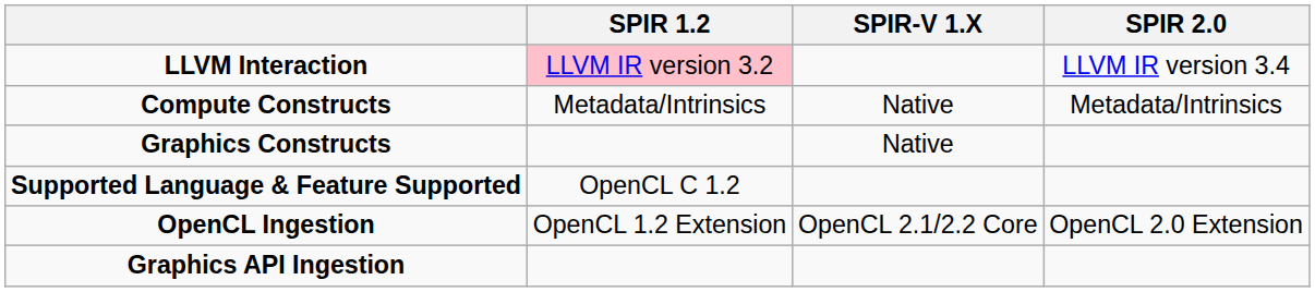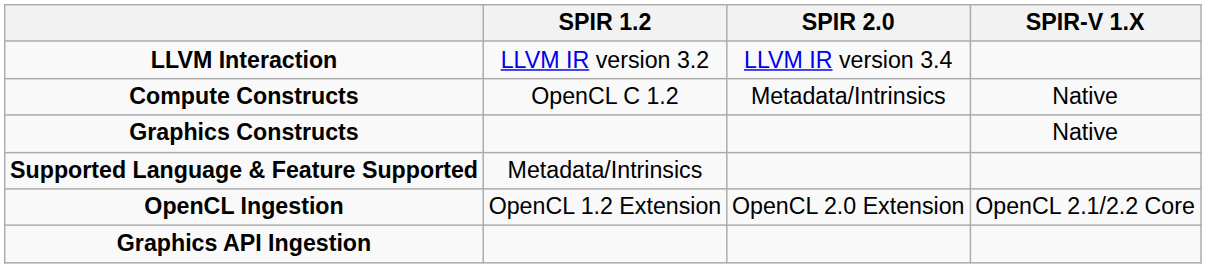 <table class="wikitable" style="text-align:center;">
 <tr>
 <th></th>
 <th>SPIR 1.2</th>
+<th>SPIR 2.0</th>
 <th>SPIR-V 1.X</th>
-<th>SPIR 2.0</th>
 </tr>
 <tr>
 <td><strong>LLVM Interaction</strong></td>
-<td style="background: pink;"><a href='#'>LLVM IR</a> version 3.2</td>
+<td><a href='#'>LLVM IR</a> version 3.2</td>
+<td><a href='#'>LLVM IR</a> version 3.4</td>
 <td><br></td>
-<td><a href='#'>LLVM IR</a> version 3.4</td>
 </tr>
 <tr>
 <td><strong>Compute Constructs</strong></td>
+<td>OpenCL C 1.2</td>
 <td>Metadata/Intrinsics</td>
 <td>Native</td>
-<td>Metadata/Intrinsics</td>
 </tr>
 <tr>
 <td><strong>Graphics Constructs</strong></td>
 <td></td>
+<td></td>
 <td>Native</td>
-<td></td>
 </tr>
 <tr>
 <td><strong>Supported Language & Feature Supported</strong></td>
-<td>OpenCL C 1.2</td>
+<td>Metadata/Intrinsics</td>
 <td><br></td>
 <td><br></td>
 </tr>
 <tr>
 <td><strong>OpenCL Ingestion</strong></td>
 <td>OpenCL 1.2 Extension</td>
+<td>OpenCL 2.0 Extension</td>
 <td>OpenCL 2.1/2.2 Core</td>
-<td>OpenCL 2.0 Extension</td>
 </tr>
 <tr>
 <td><strong>Graphics API Ingestion</strong></td>
 <td></td>
+<td></td>
 <td><br></td>
-<td></td>
 </tr>
 </table>
